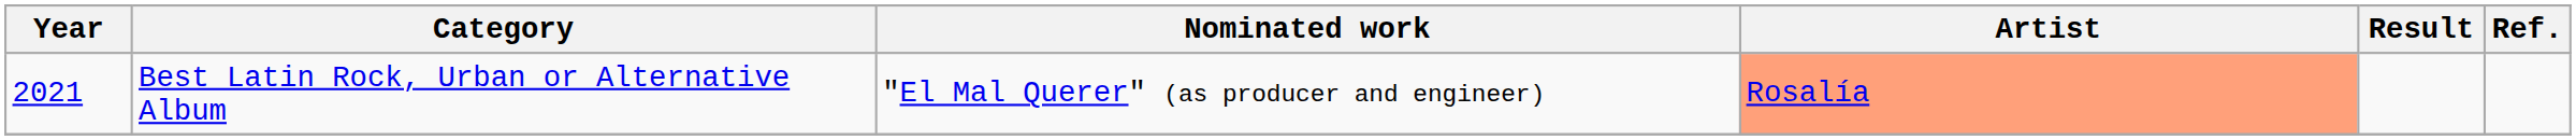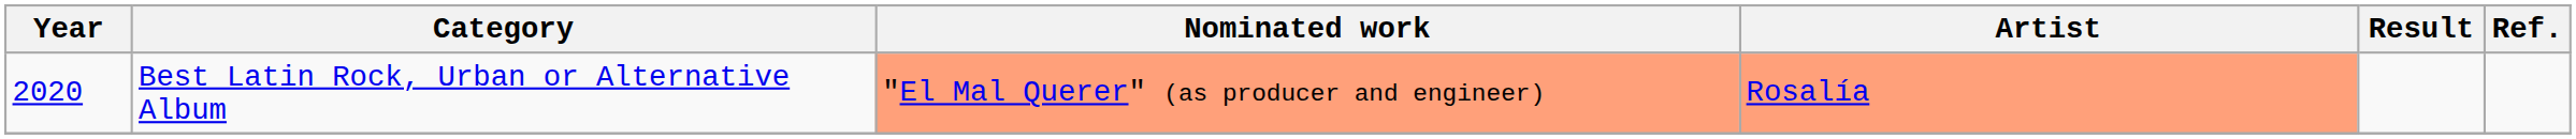 <table class="wikitable" style="width:90%;">
 <tr>
 <th width=5%>Year</th>
 <th style="width:30%;">Category</th>
 <th style="width:35%;">Nominated work</th>
 <th style="width:25%;">Artist</th>
 <th style="width:15%;">Result</th>
 <th style="width:5%;">Ref.</th>
 </tr>
 <tr>
-<td><a href='#'>2021</a></td>
+<td><a href='#'>2020</a></td>
 <td><a href='#'>Best Latin Rock, Urban or Alternative Album</a></td>
-<td>"<a href='#'>El Mal Querer</a>" <small>(as producer and engineer)</small></td>
+<td style="background: lightsalmon;">"<a href='#'>El Mal Querer</a>" <small>(as producer and engineer)</small></td>
 <td style="background: lightsalmon;"><a href='#'>Rosalía</a></td>
 <td></td>
 <td></td>
 </tr>
 <tr>
 </tr>
 </table>
